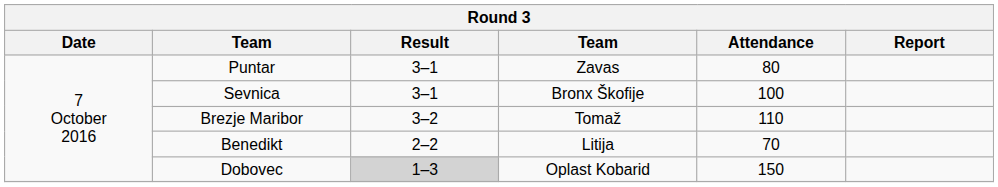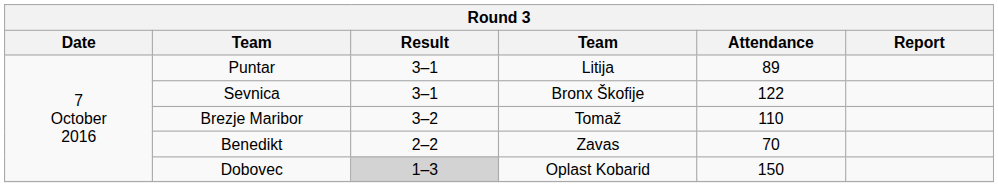 <table class="wikitable collapsible collapsed" style="font-size:88%; text-align:center; width:100%">
 <tr>
 <th colspan=6 bgcolor=#FFFFFF>Round 3</th>
 </tr>
 <tr>
 <th width=15% bgcolor=#89CFF0>Date</th>
 <th width=20% bgcolor=#89CFF0>Team</th>
 <th width=15% bgcolor=#89CFF0>Result</th>
 <th width=20% bgcolor=#89CFF0>Team</th>
 <th width=15% bgcolor=#89CFF0>Attendance</th>
 <th width=15% bgcolor=#89CFF0>Report</th>
 </tr>
 <tr>
 <td rowspan=5>7 <br> October <br> 2016</td>
 <td>Puntar</td>
 <td>3–1</td>
-<td>Zavas</td>
-<td>80</td>
+<td>Litija</td>
+<td>89</td>
 <td></td>
 </tr>
 <tr align=center>
 <td>Sevnica</td>
 <td>3–1</td>
 <td>Bronx Škofije</td>
-<td>100</td>
+<td>122</td>
 <td></td>
 </tr>
 <tr align=center>
 <td>Brezje Maribor</td>
 <td>3–2</td>
 <td>Tomaž</td>
 <td>110</td>
 <td></td>
 </tr>
 <tr align=center>
 <td>Benedikt</td>
 <td>2–2</td>
-<td>Litija</td>
+<td>Zavas</td>
 <td>70</td>
 <td></td>
 </tr>
 <tr align=center>
 <td>Dobovec</td>
 <td style="background: lightgrey;">1–3</td>
 <td>Oplast Kobarid</td>
 <td>150</td>
 <td></td>
 </tr>
 <tr>
 </tr>
 </table>
